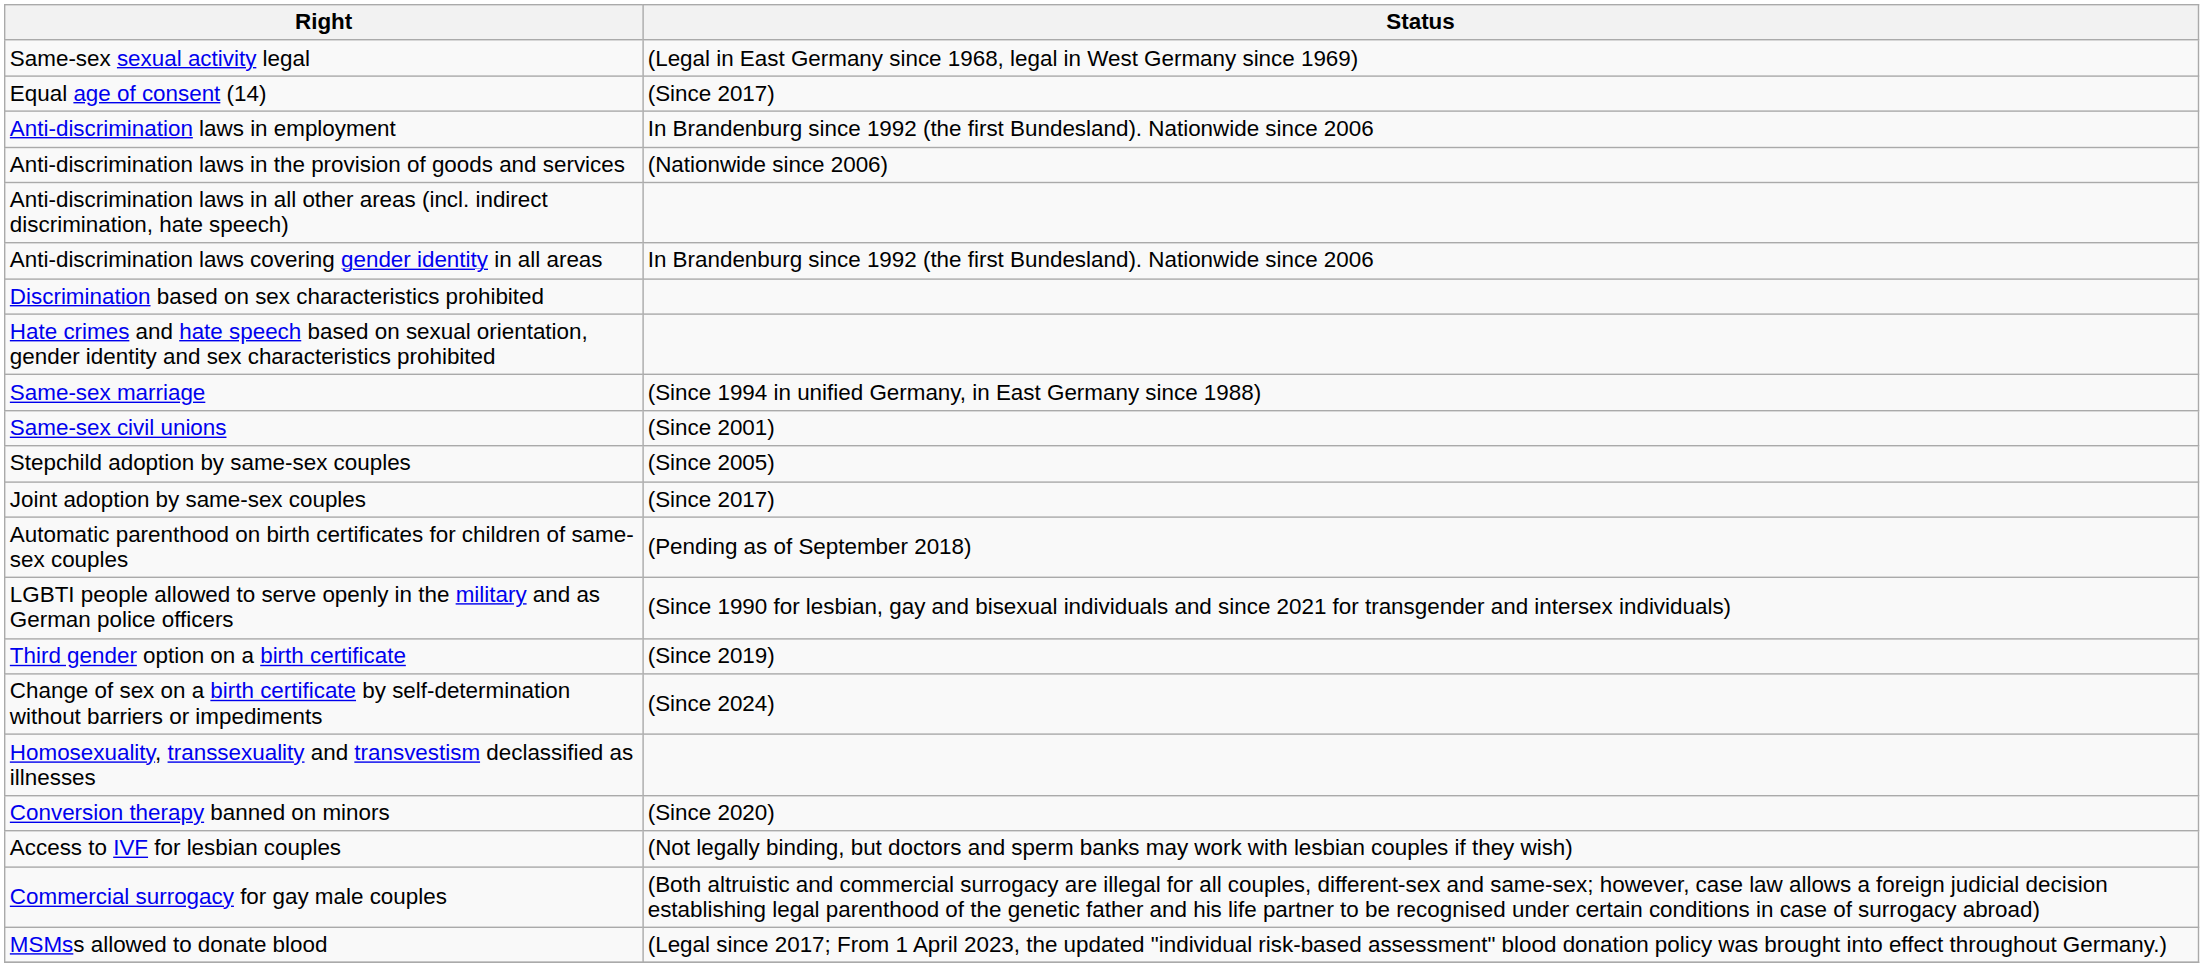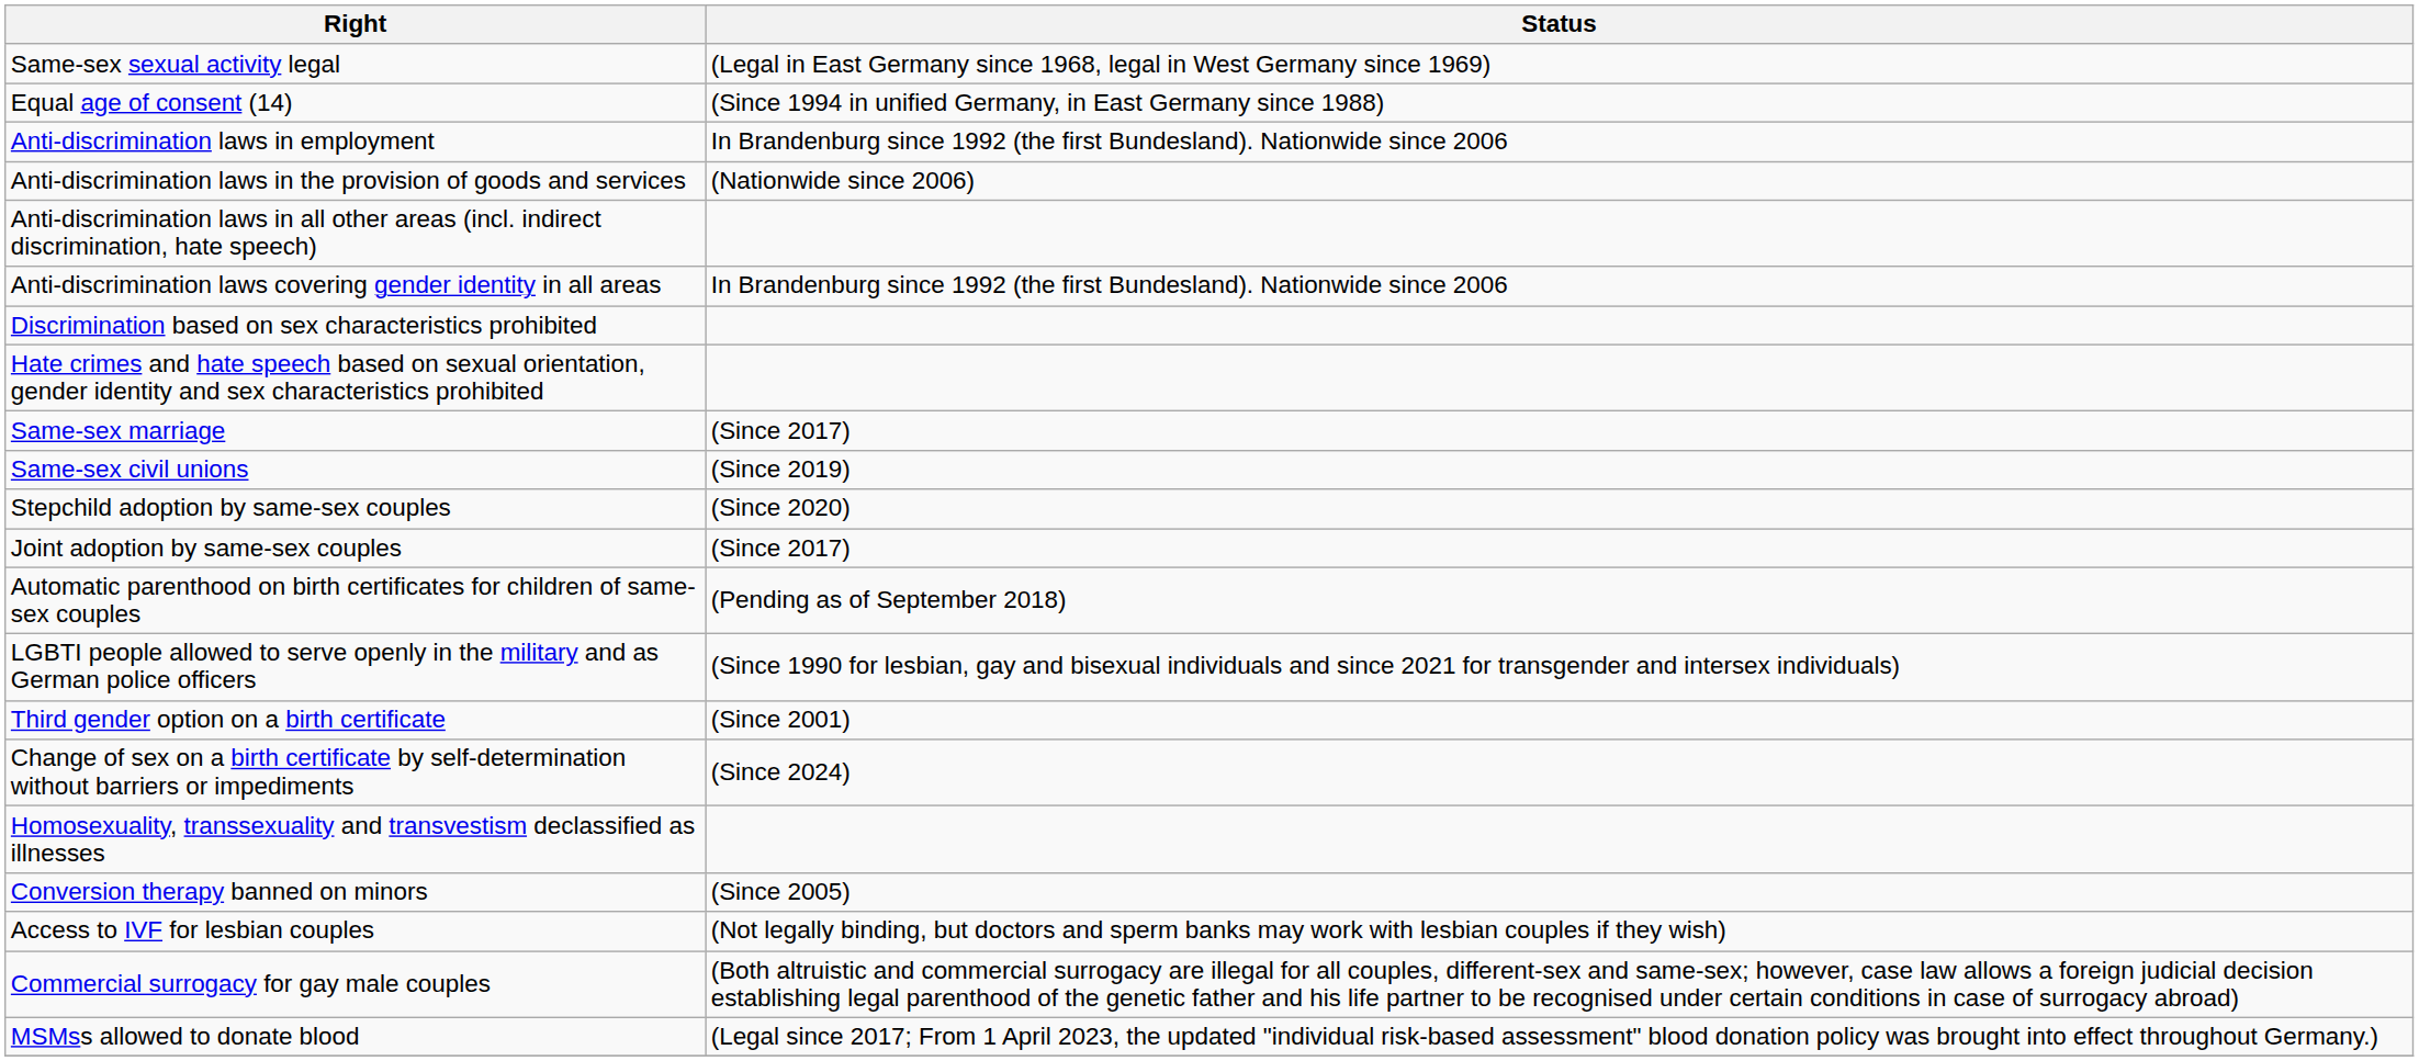 <table class="wikitable">
 <tr>
 <th colspan="5">Right</th>
 <th>Status</th>
 </tr>
 <tr>
 <td colspan="5">Same-sex <a href='#'>sexual activity</a> legal</td>
 <td> (Legal in East Germany since 1968, legal in West Germany since 1969)</td>
 </tr>
 <tr>
 <td colspan="5">Equal <a href='#'>age of consent</a> (14)</td>
-<td> (Since 2017)</td>
+<td> (Since 1994 in unified Germany, in East Germany since 1988)</td>
 </tr>
 <tr>
 <td colspan="5"><a href='#'>Anti-discrimination</a> laws in employment</td>
 <td> In Brandenburg since 1992 (the first Bundesland). Nationwide since 2006</td>
 </tr>
 <tr>
 <td colspan="5">Anti-discrimination laws in the provision of goods and services</td>
 <td> (Nationwide since 2006)</td>
 </tr>
 <tr>
 <td colspan="5">Anti-discrimination laws in all other areas (incl. indirect discrimination, hate speech)</td>
 <td></td>
 </tr>
 <tr>
 <td colspan="5">Anti-discrimination laws covering <a href='#'>gender identity</a> in all areas</td>
 <td> In Brandenburg since 1992 (the first Bundesland). Nationwide since 2006</td>
 </tr>
 <tr>
 <td colspan="5"><a href='#'>Discrimination</a> based on sex characteristics prohibited</td>
 <td></td>
 </tr>
 <tr>
 <td colspan="5"><a href='#'>Hate crimes</a> and <a href='#'>hate speech</a> based on sexual orientation, gender identity and sex characteristics prohibited</td>
 <td></td>
 </tr>
 <tr>
 <td colspan="5"><a href='#'>Same-sex marriage</a></td>
-<td> (Since 1994 in unified Germany, in East Germany since 1988)</td>
+<td> (Since 2017)</td>
 </tr>
 <tr>
 <td colspan="5"><a href='#'>Same-sex civil unions</a></td>
-<td> (Since 2001)</td>
+<td> (Since 2019)</td>
 </tr>
 <tr>
 <td colspan="5">Stepchild adoption by same-sex couples</td>
-<td> (Since 2005)</td>
+<td> (Since 2020)</td>
 </tr>
 <tr>
 <td colspan="5">Joint adoption by same-sex couples</td>
 <td> (Since 2017)</td>
 </tr>
 <tr>
 <td colspan="5">Automatic parenthood on birth certificates for children of same-sex couples</td>
 <td> (Pending as of September 2018)</td>
 </tr>
 <tr>
 <td colspan="5">LGBTI people allowed to serve openly in the <a href='#'>military</a> and as German police officers</td>
 <td> (Since 1990 for lesbian, gay and bisexual individuals and since 2021 for transgender and intersex individuals)</td>
 </tr>
 <tr>
 <td colspan="5"><a href='#'>Third gender</a> option on a <a href='#'>birth certificate</a></td>
-<td> (Since 2019)</td>
+<td> (Since 2001)</td>
 </tr>
 <tr>
 <td colspan="5">Change of sex on a <a href='#'>birth certificate</a> by self-determination without barriers or impediments</td>
 <td> (Since 2024)</td>
 </tr>
 <tr>
 <td colspan="5"><a href='#'>Homosexuality</a>, <a href='#'>transsexuality</a> and <a href='#'>transvestism</a> declassified as illnesses</td>
 <td></td>
 </tr>
 <tr colspan="5" | >
 <td colspan="5"><a href='#'>Conversion therapy</a> banned on minors</td>
-<td> (Since 2020)</td>
+<td> (Since 2005)</td>
 </tr>
 <tr>
 <td colspan="5">Access to <a href='#'>IVF</a> for lesbian couples</td>
 <td> (Not legally binding, but doctors and sperm banks may work with lesbian couples if they wish)</td>
 </tr>
 <tr>
 <td colspan="5"><a href='#'>Commercial surrogacy</a> for gay male couples</td>
 <td> (Both altruistic and commercial surrogacy are illegal for all couples, different-sex and same-sex; however, case law allows a foreign judicial decision establishing legal parenthood of the genetic father and his life partner to be recognised under certain conditions in case of surrogacy abroad)</td>
 </tr>
 <tr>
 <td colspan="5"><a href='#'>MSMs</a>s allowed to donate blood</td>
 <td> (Legal since 2017; From 1 April 2023, the updated "individual risk-based assessment" blood donation policy was brought into effect throughout Germany.)</td>
 </tr>
 <tr>
 </tr>
 </table>
